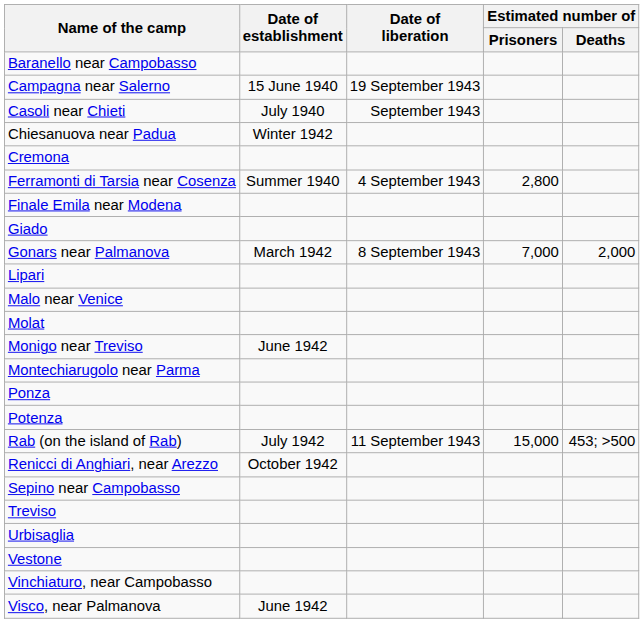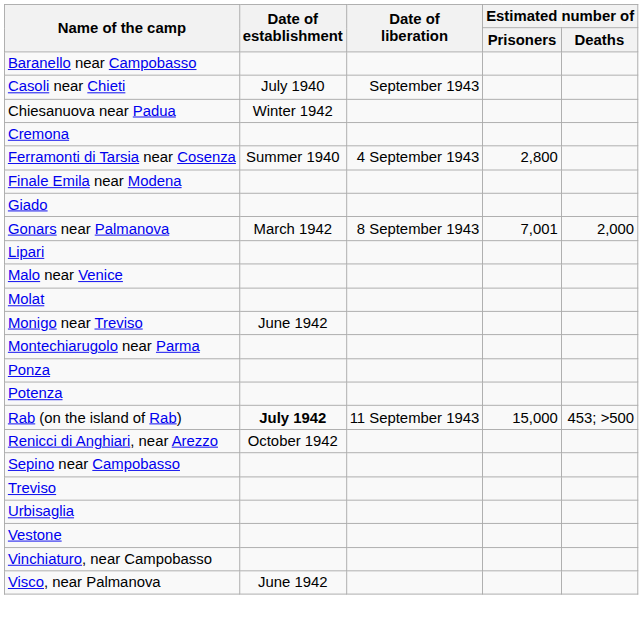 <table class="wikitable">
 <tr>
 <th rowspan=2>Name of the camp</th>
 <th rowspan=2>Date of<br>establishment</th>
 <th rowspan=2>Date of<br>liberation</th>
 <th colspan=2>Estimated number of</th>
 </tr>
 <tr>
 <th>Prisoners</th>
 <th>Deaths</th>
 </tr>
 <tr>
 <td><a href='#'>Baranello</a> near <a href='#'>Campobasso</a></td>
 <td align="center"> </td>
 <td align=right> </td>
-<td align=right> </td>
-<td align=right> </td>
-</tr>
-<tr>
-<td><a href='#'>Campagna</a> near <a href='#'>Salerno</a></td>
-<td align="center">15 June 1940</td>
-<td align=right>19 September 1943</td>
 <td align=right> </td>
 <td align=right> </td>
 </tr>
 <tr>
 <td><a href='#'>Casoli</a> near <a href='#'>Chieti</a></td>
 <td align="center">July 1940</td>
 <td align=right>September 1943</td>
 <td align=right> </td>
 <td align=right> </td>
 </tr>
 <tr>
 <td>Chiesanuova near <a href='#'>Padua</a></td>
 <td align="center">Winter 1942</td>
 <td align=right> </td>
 <td align=right> </td>
 <td align=right> </td>
 </tr>
 <tr>
 <td><a href='#'>Cremona</a></td>
 <td align="center"> </td>
 <td align=right> </td>
 <td align=right> </td>
 <td align=right> </td>
 </tr>
 <tr>
 <td><a href='#'>Ferramonti di Tarsia</a> near <a href='#'>Cosenza</a></td>
 <td align="center">Summer 1940</td>
 <td align=right>4 September 1943</td>
 <td align=right>2,800</td>
 <td align=right> </td>
 </tr>
 <tr>
 <td><a href='#'>Finale Emila</a> near <a href='#'>Modena</a></td>
 <td align="center"> </td>
 <td align=right> </td>
 <td align=right> </td>
 <td align=right> </td>
 </tr>
 <tr>
 <td><a href='#'>Giado</a></td>
 <td align="center"> </td>
 <td align=right> </td>
 <td align=right> </td>
 <td align=right> </td>
 </tr>
 <tr>
 <td><a href='#'>Gonars</a> near <a href='#'>Palmanova</a></td>
 <td align="center">March 1942</td>
 <td align=right>8 September 1943</td>
-<td align=right>7,000</td>
+<td align=right>7,001</td>
 <td align=right>2,000</td>
 </tr>
 <tr>
 <td><a href='#'>Lipari</a></td>
 <td align="center"> </td>
 <td align=right> </td>
 <td align=right> </td>
 <td align=right> </td>
 </tr>
 <tr>
 <td><a href='#'>Malo</a> near <a href='#'>Venice</a></td>
 <td align="center"> </td>
 <td align=right> </td>
 <td align=right> </td>
 <td align=right> </td>
 </tr>
 <tr>
 <td><a href='#'>Molat</a></td>
 <td align="center"> </td>
 <td align=right> </td>
 <td align=right> </td>
 <td align=right> </td>
 </tr>
 <tr>
 <td><a href='#'>Monigo</a> near <a href='#'>Treviso</a></td>
 <td align="center">June 1942</td>
 <td align=right> </td>
 <td align=right> </td>
 <td align=right> </td>
 </tr>
 <tr>
 <td><a href='#'>Montechiarugolo</a> near <a href='#'>Parma</a></td>
 <td align="center"> </td>
 <td align=right> </td>
 <td align=right> </td>
 <td align=right> </td>
 </tr>
 <tr>
 <td><a href='#'>Ponza</a></td>
 <td align="center"> </td>
 <td align=right> </td>
 <td align=right> </td>
 <td align=right> </td>
 </tr>
 <tr>
 <td><a href='#'>Potenza</a></td>
 <td align="center"> </td>
 <td align=right> </td>
 <td align=right> </td>
 <td align=right> </td>
 </tr>
 <tr>
 <td><a href='#'>Rab</a> (on the island of <a href='#'>Rab</a>)</td>
-<td align="center">July 1942</td>
+<td align="center"><strong>July 1942</strong></td>
 <td align=right>11 September 1943</td>
 <td align=right>15,000</td>
 <td align=right>453; >500</td>
 </tr>
 <tr>
 <td><a href='#'>Renicci di Anghiari</a>, near <a href='#'>Arezzo</a></td>
 <td align="center">October 1942</td>
 <td align=right> </td>
 <td align=right> </td>
 <td align=right> </td>
 </tr>
 <tr>
 <td><a href='#'>Sepino</a> near <a href='#'>Campobasso</a></td>
 <td align="center"> </td>
 <td align=right> </td>
 <td align=right> </td>
 <td align=right> </td>
 </tr>
 <tr>
 <td><a href='#'>Treviso</a></td>
 <td align="center"> </td>
 <td align=right> </td>
 <td align=right> </td>
 <td align=right> </td>
 </tr>
 <tr>
 <td><a href='#'>Urbisaglia</a></td>
 <td align="center"> </td>
 <td align=right> </td>
 <td align=right> </td>
 <td align=right> </td>
 </tr>
 <tr>
 <td><a href='#'>Vestone</a></td>
 <td align="center"> </td>
 <td align=right> </td>
 <td align=right> </td>
 <td align=right> </td>
 </tr>
 <tr>
 <td><a href='#'>Vinchiaturo</a>, near Campobasso</td>
 <td align="center"> </td>
 <td align=right> </td>
 <td align=right> </td>
 <td align=right> </td>
 </tr>
 <tr>
 <td><a href='#'>Visco</a>, near Palmanova</td>
 <td align="center">June 1942</td>
 <td align=right> </td>
 <td align=right> </td>
 <td align=right> </td>
 </tr>
 </table>
